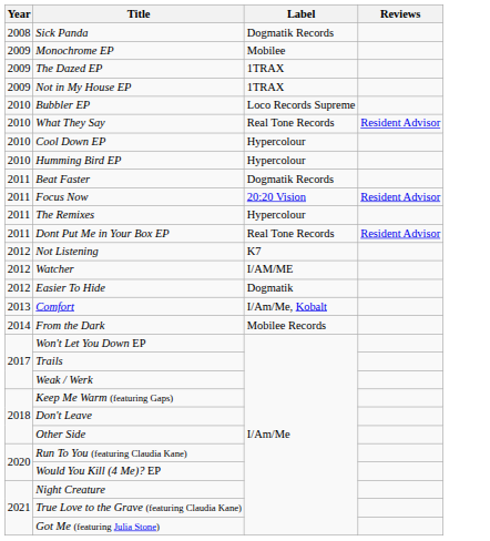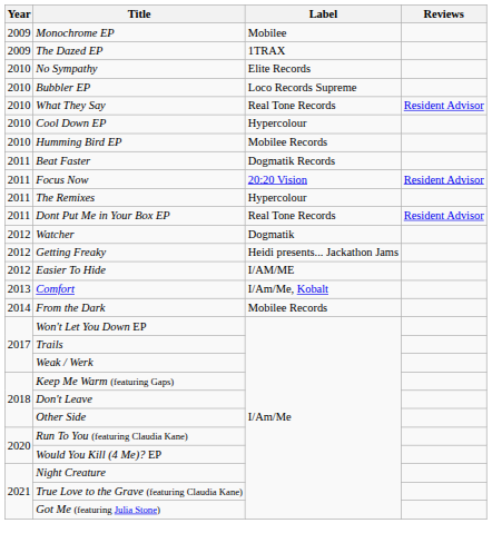 <table class="wikitable" style="text-align:left;">
 <tr>
 <th>Year</th>
 <th>Title</th>
 <th>Label</th>
 <th>Reviews</th>
-</tr>
-<tr>
-<td>2008</td>
-<td><em>Sick Panda</em></td>
-<td>Dogmatik Records</td>
-<td></td>
 </tr>
 <tr>
 <td>2009</td>
 <td><em>Monochrome EP</em></td>
 <td>Mobilee</td>
 <td></td>
 </tr>
 <tr>
 <td>2009</td>
 <td><em>The Dazed EP</em></td>
 <td>1TRAX</td>
 <td></td>
 </tr>
 <tr>
-<td>2009</td>
-<td><em>Not in My House EP</em></td>
-<td>1TRAX</td>
+<td>2010</td>
+<td><em>No Sympathy</em></td>
+<td>Elite Records</td>
 <td></td>
 </tr>
 <tr>
 <td>2010</td>
 <td><em>Bubbler EP</em></td>
 <td>Loco Records Supreme</td>
 <td></td>
 </tr>
 <tr>
 <td>2010</td>
 <td><em>What They Say</em></td>
 <td>Real Tone Records</td>
 <td><a href='#'>Resident Advisor</a> </td>
 </tr>
 <tr>
 <td>2010</td>
 <td><em>Cool Down EP</em></td>
 <td>Hypercolour</td>
 <td></td>
 </tr>
 <tr>
 <td>2010</td>
 <td><em>Humming Bird EP</em></td>
-<td>Hypercolour</td>
+<td>Mobilee Records</td>
 <td></td>
 </tr>
 <tr>
 <td>2011</td>
 <td><em>Beat Faster</em></td>
 <td>Dogmatik Records</td>
 <td></td>
 </tr>
 <tr>
 <td>2011</td>
 <td><em>Focus Now</em></td>
 <td><a href='#'>20:20 Vision</a></td>
 <td><a href='#'>Resident Advisor</a> </td>
 </tr>
 <tr>
 <td>2011</td>
 <td><em>The Remixes</em></td>
 <td>Hypercolour</td>
 <td></td>
 </tr>
 <tr>
 <td>2011</td>
 <td><em>Dont Put Me in Your Box EP</em></td>
 <td>Real Tone Records</td>
 <td><a href='#'>Resident Advisor</a> </td>
 </tr>
 <tr>
 <td>2012</td>
-<td><em>Not Listening</em></td>
-<td>K7</td>
+<td><em>Watcher</em></td>
+<td>Dogmatik</td>
 <td></td>
 </tr>
 <tr>
 <td>2012</td>
-<td><em>Watcher</em></td>
-<td>I/AM/ME</td>
+<td><em>Getting Freaky</em></td>
+<td>Heidi presents... Jackathon Jams</td>
 <td></td>
 </tr>
 <tr>
 <td>2012</td>
 <td><em>Easier To Hide</em></td>
-<td>Dogmatik</td>
+<td>I/AM/ME</td>
 <td></td>
 </tr>
 <tr>
 <td>2013</td>
 <td><em><a href='#'>Comfort</a></em></td>
 <td>I/Am/Me, <a href='#'>Kobalt</a></td>
 <td></td>
 </tr>
 <tr>
 <td>2014</td>
 <td><em>From the Dark</em></td>
 <td>Mobilee Records</td>
 <td></td>
 </tr>
 <tr>
 <td rowspan="3">2017</td>
 <td><em>Won't Let You Down</em> EP</td>
 <td rowspan="11">I/Am/Me</td>
 <td></td>
 </tr>
 <tr>
 <td><em>Trails</em></td>
 <td></td>
 </tr>
 <tr>
 <td><em>Weak / Werk</em></td>
 <td></td>
 </tr>
 <tr>
 <td rowspan="3">2018</td>
 <td><em>Keep Me Warm</em> <small>(featuring Gaps)</small></td>
 <td></td>
 </tr>
 <tr>
 <td><em>Don't Leave</em></td>
 <td></td>
 </tr>
 <tr>
 <td><em>Other Side</em></td>
 <td></td>
 </tr>
 <tr>
 <td rowspan="2">2020</td>
 <td><em>Run To You</em> <small>(featuring Claudia Kane)</small></td>
 <td></td>
 </tr>
 <tr>
 <td><em>Would You Kill (4 Me)?</em> EP</td>
 <td></td>
 </tr>
 <tr>
 <td rowspan="3">2021</td>
 <td><em>Night Creature</em></td>
 <td></td>
 </tr>
 <tr>
 <td><em>True Love to the Grave</em> <small>(featuring Claudia Kane)</small></td>
 <td></td>
 </tr>
 <tr>
 <td><em>Got Me</em> <small>(featuring <a href='#'>Julia Stone</a>)</small></td>
 <td></td>
 </tr>
 </table>
